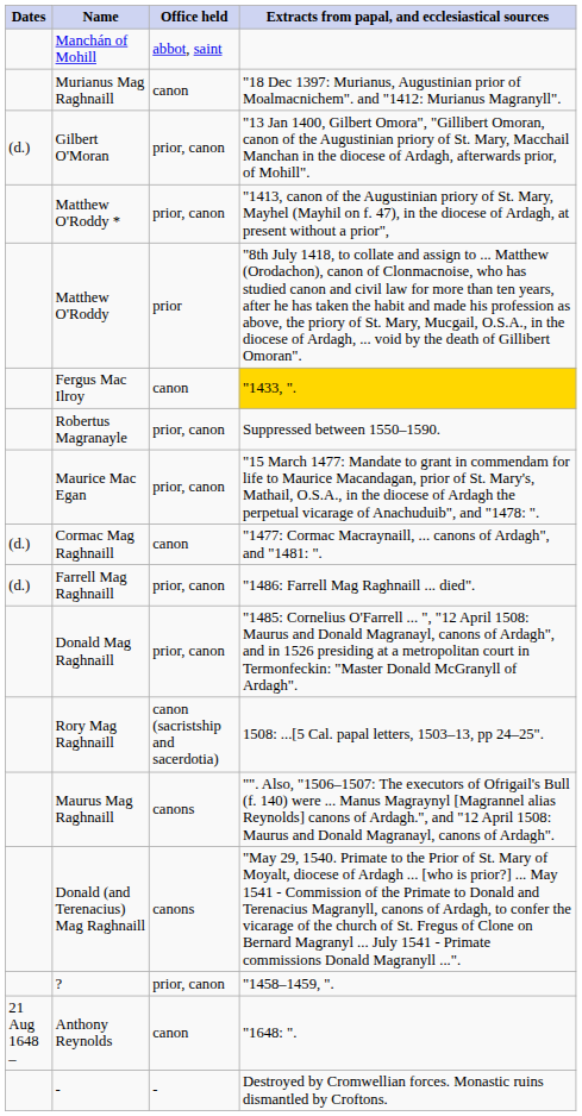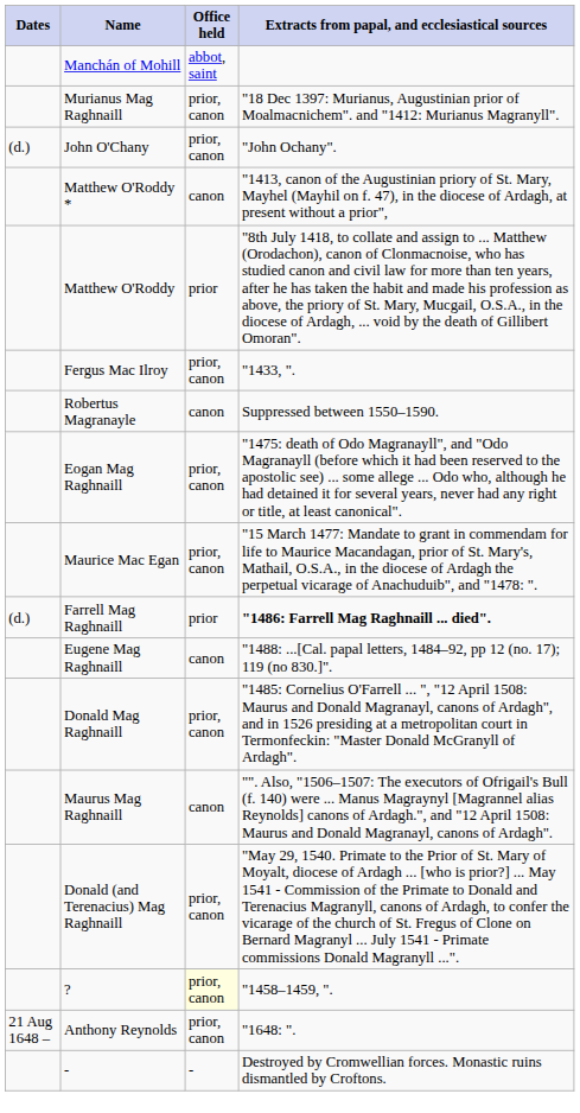 <table class="wikitable">
 <tr>
 <th scope="col" style="background: #CED4F2; font-size: 95%">Dates</th>
 <th scope="col" style="background: #CED4F2; font-size: 95%">Name</th>
 <th scope="col" style="background: #CED4F2; font-size: 95%">Office held</th>
 <th scope="col" style="background: #CED4F2; width: 59%; font-size: 95%">Extracts from papal, and ecclesiastical sources</th>
 </tr>
 <tr>
 <td></td>
 <td><a href='#'>Manchán of Mohill</a></td>
 <td><a href='#'>abbot</a>, <a href='#'>saint</a></td>
 <td></td>
 </tr>
 <tr>
 <td></td>
 <td>Murianus Mag Raghnaill</td>
-<td>canon</td>
+<td>prior, canon</td>
 <td>"18 Dec 1397: Murianus, Augustinian prior of Moalmacnichem". and "1412: Murianus Magranyll".</td>
 </tr>
 <tr>
 <td> (d.)</td>
-<td>Gilbert O'Moran</td>
+<td>John O'Chany</td>
 <td>prior, canon</td>
-<td>"13 Jan 1400, Gilbert Omora", "Gillibert Omoran, canon of the Augustinian priory of St. Mary, Macchail Manchan in the diocese of Ardagh, afterwards prior, of Mohill".</td>
+<td>"John Ochany".</td>
 </tr>
 <tr>
 <td></td>
 <td>Matthew O'Roddy *</td>
-<td>prior, canon</td>
+<td>canon</td>
 <td>"1413, canon of the Augustinian priory of St. Mary, Mayhel (Mayhil on f. 47), in the diocese of Ardagh, at present without a prior",</td>
 </tr>
 <tr>
 <td></td>
 <td>Matthew O'Roddy</td>
 <td>prior</td>
 <td>"8th July 1418, to collate and assign to ... Matthew (Orodachon), canon of Clonmacnoise, who has studied canon and civil law for more than ten years, after he has taken the habit and made his profession as above, the priory of St. Mary, Mucgail, O.S.A., in the diocese of Ardagh, ... void by the death of Gillibert Omoran".</td>
 </tr>
 <tr>
 <td></td>
 <td>Fergus Mac Ilroy</td>
-<td>canon</td>
-<td style="background: gold;">"1433, ".</td>
+<td>prior, canon</td>
+<td>"1433, ".</td>
 </tr>
 <tr>
 <td></td>
 <td>Robertus Magranayle</td>
+<td>canon</td>
+<td>Suppressed between 1550–1590.</td>
+</tr>
+<tr>
+<td></td>
+<td>Eogan Mag Raghnaill</td>
 <td>prior, canon</td>
-<td>Suppressed between 1550–1590.</td>
+<td>"1475: death of Odo Magranayll", and "Odo Magranayll (before which it had been reserved to the apostolic see) ... some allege ... Odo who, although he had detained it for several years, never had any right or title, at least canonical".</td>
 </tr>
 <tr>
 <td></td>
 <td>Maurice Mac Egan</td>
 <td>prior, canon</td>
 <td>"15 March 1477: Mandate to grant in commendam for life to Maurice Macandagan, prior of St. Mary's, Mathail, O.S.A., in the diocese of Ardagh the perpetual vicarage of Anachuduib", and "1478: ".</td>
 </tr>
 <tr>
 <td> (d.)</td>
-<td>Cormac Mag Raghnaill</td>
-<td>canon</td>
-<td>"1477: Cormac Macraynaill, ... canons of Ardagh", and "1481: ".</td>
+<td>Farrell Mag Raghnaill</td>
+<td>prior</td>
+<td><strong>"1486: Farrell Mag Raghnaill ... died".</strong></td>
 </tr>
 <tr>
-<td> (d.)</td>
-<td>Farrell Mag Raghnaill</td>
-<td>prior, canon</td>
-<td>"1486: Farrell Mag Raghnaill ... died".</td>
+<td></td>
+<td>Eugene Mag Raghnaill</td>
+<td>canon</td>
+<td>"1488: ...[Cal. papal letters, 1484–92, pp 12 (no. 17); 119 (no 830.]".</td>
 </tr>
 <tr>
 <td></td>
 <td>Donald Mag Raghnaill</td>
 <td>prior, canon</td>
 <td>"1485: Cornelius O'Farrell ...   ", "12 April 1508: Maurus and Donald Magranayl, canons of Ardagh", and in 1526 presiding at a metropolitan court in Termonfeckin: "Master Donald McGranyll of Ardagh".</td>
 </tr>
 <tr>
 <td></td>
-<td>Rory Mag Raghnaill</td>
-<td>canon (sacristship and sacerdotia)</td>
-<td>1508: ...[5 Cal. papal letters, 1503–13, pp 24–25".</td>
-</tr>
-<tr>
-<td></td>
 <td>Maurus Mag Raghnaill</td>
-<td>canons</td>
+<td>canon</td>
 <td>"". Also, "1506–1507: The executors of Ofrigail's Bull (f. 140) were ... Manus Magraynyl [Magrannel alias Reynolds] canons of Ardagh.", and "12 April 1508: Maurus and Donald Magranayl, canons of Ardagh".</td>
 </tr>
 <tr>
 <td></td>
 <td>Donald (and Terenacius) Mag Raghnaill</td>
-<td>canons</td>
+<td>prior, canon</td>
 <td>"May 29, 1540. Primate to the Prior of St. Mary of Moyalt, diocese of Ardagh ... [who is prior?] ...  May 1541 - Commission of the Primate to Donald and Terenacius Magranyll, canons of Ardagh, to confer the vicarage of the church of St. Fregus of Clone on Bernard Magranyl ... July 1541 - Primate commissions Donald Magranyll ...".</td>
 </tr>
 <tr>
 <td></td>
 <td>?</td>
-<td>prior, canon</td>
+<td style="background: lightyellow;">prior, canon</td>
 <td>"1458–1459, ".</td>
 </tr>
 <tr>
 <td>21 Aug 1648 – </td>
 <td>Anthony Reynolds</td>
-<td>canon</td>
+<td>prior, canon</td>
 <td>"1648: ".</td>
 </tr>
 <tr>
 <td></td>
 <td>-</td>
 <td>-</td>
 <td>Destroyed by Cromwellian forces. Monastic ruins dismantled by Croftons.</td>
 </tr>
 </table>
